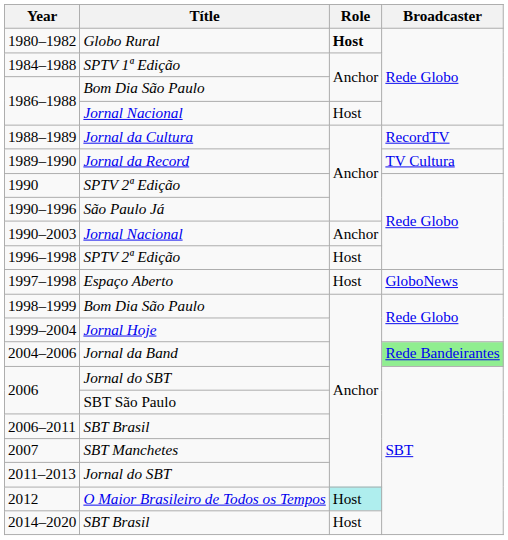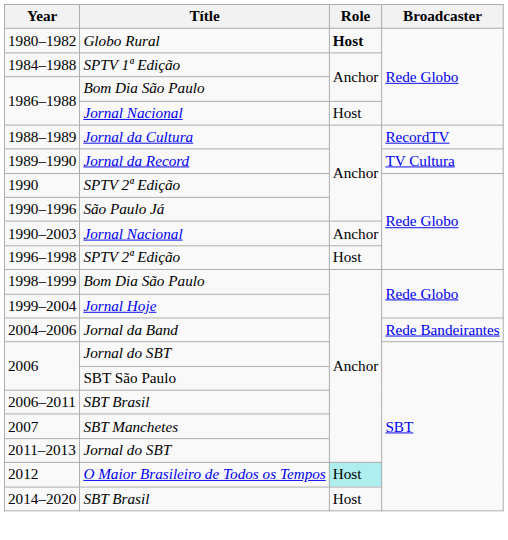 <table class="wikitable">
 <tr>
 <th>Year</th>
 <th>Títle</th>
 <th>Role</th>
 <th>Broadcaster</th>
 </tr>
 <tr>
 <td>1980–1982</td>
 <td><em>Globo Rural</em></td>
 <td><strong>Host</strong></td>
 <td rowspan=4><a href='#'>Rede Globo</a></td>
 </tr>
 <tr>
 <td>1984–1988</td>
 <td><em>SPTV 1ª Edição</em></td>
 <td rowspan=2>Anchor</td>
 </tr>
 <tr>
 <td rowspan=2>1986–1988</td>
 <td><em>Bom Dia São Paulo</em></td>
 </tr>
 <tr>
 <td><em><a href='#'>Jornal Nacional</a></em></td>
 <td>Host</td>
 </tr>
 <tr>
 <td>1988–1989</td>
 <td><em><a href='#'>Jornal da Cultura</a></em></td>
 <td rowspan=4>Anchor</td>
 <td><a href='#'>RecordTV</a></td>
 </tr>
 <tr>
 <td>1989–1990</td>
 <td><em><a href='#'>Jornal da Record</a></em></td>
 <td><a href='#'>TV Cultura</a></td>
 </tr>
 <tr>
 <td>1990</td>
 <td><em>SPTV 2ª Edição</em></td>
 <td rowspan=4><a href='#'>Rede Globo</a></td>
 </tr>
 <tr>
 <td>1990–1996</td>
 <td><em>São Paulo Já</em></td>
 </tr>
 <tr>
 <td>1990–2003</td>
 <td><em><a href='#'>Jornal Nacional</a></em></td>
 <td>Anchor</td>
 </tr>
 <tr>
 <td>1996–1998</td>
 <td><em>SPTV 2ª Edição</em></td>
 <td>Host</td>
 </tr>
 <tr>
-<td>1997–1998</td>
-<td><em>Espaço Aberto</em></td>
-<td>Host</td>
-<td><a href='#'>GloboNews</a></td>
-</tr>
-<tr>
 <td>1998–1999</td>
 <td><em>Bom Dia São Paulo</em></td>
 <td rowspan=8>Anchor</td>
 <td rowspan=2><a href='#'>Rede Globo</a></td>
 </tr>
 <tr>
 <td>1999–2004</td>
 <td><em><a href='#'>Jornal Hoje</a></em></td>
 </tr>
 <tr>
 <td>2004–2006</td>
 <td><em>Jornal da Band</em></td>
-<td style="background: lightgreen;"><a href='#'>Rede Bandeirantes</a></td>
+<td><a href='#'>Rede Bandeirantes</a></td>
 </tr>
 <tr>
 <td rowspan=2>2006</td>
 <td><em>Jornal do SBT</em></td>
 <td rowspan=7><a href='#'>SBT</a></td>
 </tr>
 <tr>
 <td>SBT São Paulo</td>
 </tr>
 <tr>
 <td>2006–2011</td>
 <td><em>SBT Brasil</em></td>
 </tr>
 <tr>
 <td>2007</td>
 <td><em>SBT Manchetes</em></td>
 </tr>
 <tr>
 <td>2011–2013</td>
 <td><em>Jornal do SBT</em></td>
 </tr>
 <tr>
 <td>2012</td>
 <td><em><a href='#'>O Maior Brasileiro de Todos os Tempos</a></em></td>
 <td style="background: paleturquoise;">Host</td>
 </tr>
 <tr>
 <td>2014–2020</td>
 <td><em>SBT Brasil</em></td>
 <td>Host</td>
 </tr>
 </table>
